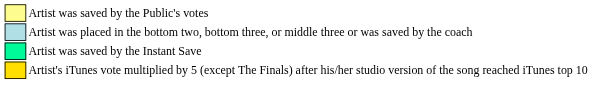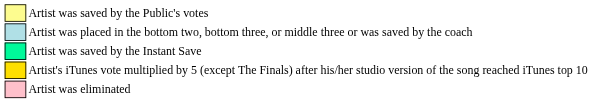 <table class="toccolours"style="font-size: 90%; white-space: nowrap;">
 <tr>
 </tr>
 <tr>
 <td style="background:#fdfc8f; border:1px solid black;">      </td>
 <td>Artist was saved by the Public's votes</td>
 </tr>
 <tr>
 <td style="background:#b0e0e6; border:1px solid black;">      </td>
 <td>Artist was placed in the bottom two, bottom three, or middle three or was saved by the coach</td>
 </tr>
 <tr>
 <td style="background:#00fa9a; border:1px solid black;">      </td>
 <td>Artist was saved by the Instant Save</td>
 </tr>
 <tr>
 <td style="background:#fedf00; border:1px solid black;">      </td>
 <td>Artist's iTunes vote multiplied by 5 (except The Finals) after his/her studio version of the song reached iTunes top 10</td>
 </tr>
+<tr>
+<td style="background:pink; border:1px solid black;">      </td>
+<td>Artist was eliminated</td>
+</tr>
 </table>
